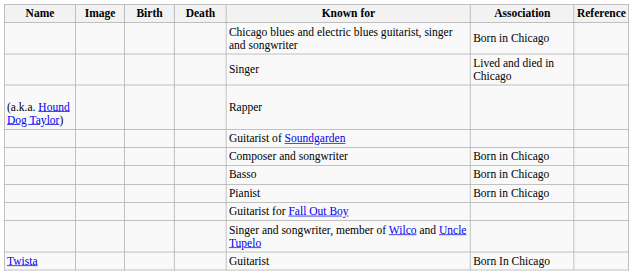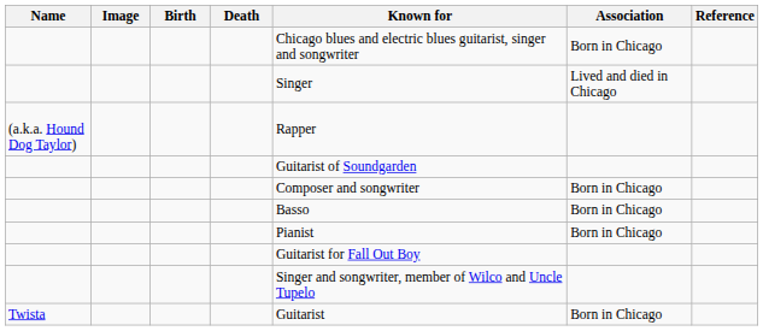 <table class="wikitable sortable">
 <tr>
 <th scope="col" width="140">Name</th>
 <th scope="col" width="80" class="unsortable">Image</th>
 <th scope="col" width="90">Birth</th>
 <th scope="col" width="90">Death</th>
 <th scope="col" width="600" class="unsortable">Known for</th>
 <th scope="col" width="200" class="unsortable">Association</th>
 <th scope="col" width="30" class="unsortable">Reference</th>
 </tr>
 <tr>
 <td></td>
 <td></td>
 <td align=right></td>
 <td align=right></td>
 <td>Chicago blues and electric blues guitarist, singer and songwriter</td>
 <td>Born in Chicago</td>
 <td align="center"></td>
 </tr>
 <tr>
 <td></td>
 <td></td>
 <td align=right></td>
 <td align=right></td>
 <td>Singer</td>
 <td>Lived and died in Chicago</td>
 <td align="center"></td>
 </tr>
 <tr>
 <td><br>(a.k.a. <a href='#'>Hound Dog Taylor</a>)</td>
 <td></td>
 <td align=right></td>
 <td align=right></td>
 <td>Rapper</td>
 <td></td>
 <td align="center"></td>
 </tr>
 <tr>
 <td></td>
 <td></td>
 <td align=right></td>
 <td></td>
 <td>Guitarist of <a href='#'>Soundgarden</a></td>
 <td></td>
 <td align="center"></td>
 </tr>
 <tr>
 <td></td>
 <td></td>
 <td align=right></td>
 <td align=right></td>
 <td>Composer and songwriter</td>
 <td>Born in Chicago</td>
 <td align="center"></td>
 </tr>
 <tr>
 <td></td>
 <td></td>
 <td align=right></td>
 <td align=right></td>
 <td>Basso</td>
 <td>Born in Chicago</td>
 <td align="center"></td>
 </tr>
 <tr>
 <td></td>
 <td></td>
 <td align=right></td>
 <td align=right></td>
 <td>Pianist</td>
 <td>Born in Chicago</td>
 <td align="center"></td>
 </tr>
 <tr>
 <td></td>
 <td></td>
 <td align=right></td>
 <td></td>
 <td>Guitarist for <a href='#'>Fall Out Boy</a></td>
 <td></td>
 <td align="center"></td>
 </tr>
 <tr>
 <td></td>
 <td></td>
 <td align=right></td>
 <td></td>
 <td>Singer and songwriter, member of <a href='#'>Wilco</a> and <a href='#'>Uncle Tupelo</a></td>
 <td></td>
 <td align="center"></td>
 </tr>
 <tr>
 <td><a href='#'>Twista</a></td>
 <td></td>
 <td align=right></td>
 <td></td>
 <td>Guitarist</td>
-<td>Born In Chicago</td>
+<td>Born in Chicago</td>
 <td align="center"></td>
 </tr>
 </table>
